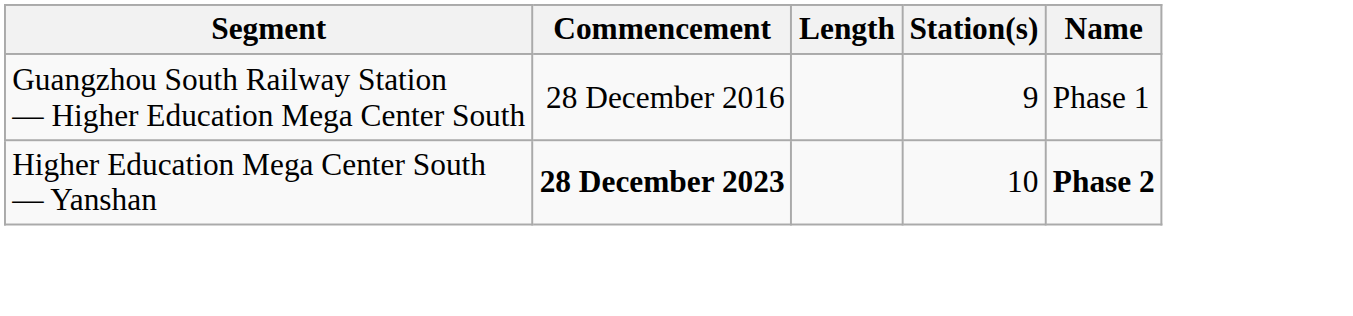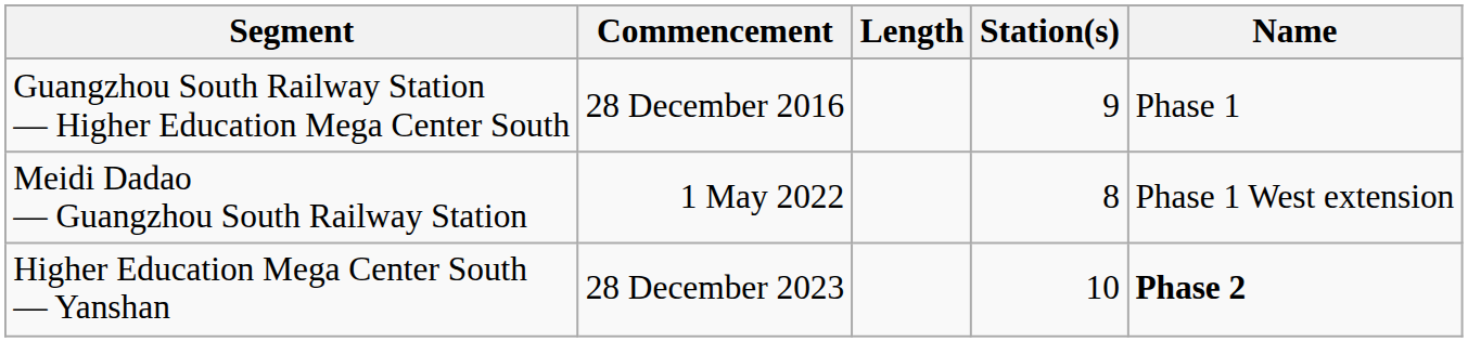 <table class="wikitable" style="border-collapse: collapse; text-align: right;">
 <tr>
 <th>Segment</th>
 <th>Commencement</th>
 <th>Length</th>
 <th>Station(s)</th>
 <th>Name</th>
 </tr>
 <tr>
 <td style="text-align: left;">Guangzhou South Railway Station <br>— Higher Education Mega Center South</td>
 <td>28 December 2016</td>
 <td></td>
 <td>9</td>
 <td style="text-align: left;">Phase 1</td>
 </tr>
 <tr>
+<td style="text-align: left;">Meidi Dadao <br>— Guangzhou South Railway Station</td>
+<td>1 May 2022</td>
+<td></td>
+<td>8</td>
+<td style="text-align: left;">Phase 1 West extension</td>
+</tr>
+<tr>
 <td style="text-align: left;">Higher Education Mega Center South <br>— Yanshan</td>
-<td><strong>28 December 2023</strong></td>
+<td>28 December 2023</td>
 <td></td>
 <td>10</td>
 <td style="text-align: left;"><strong>Phase 2</strong></td>
 </tr>
 </table>
